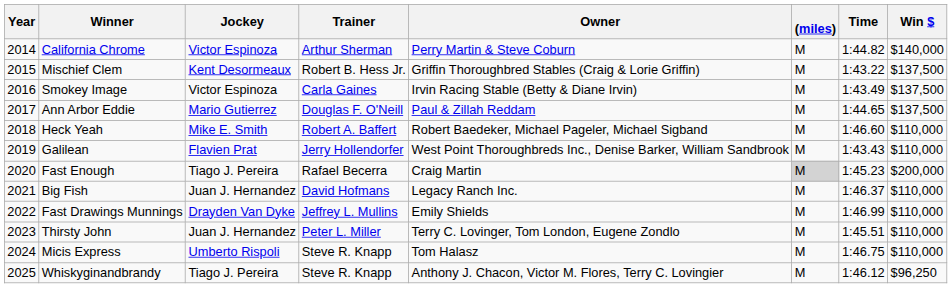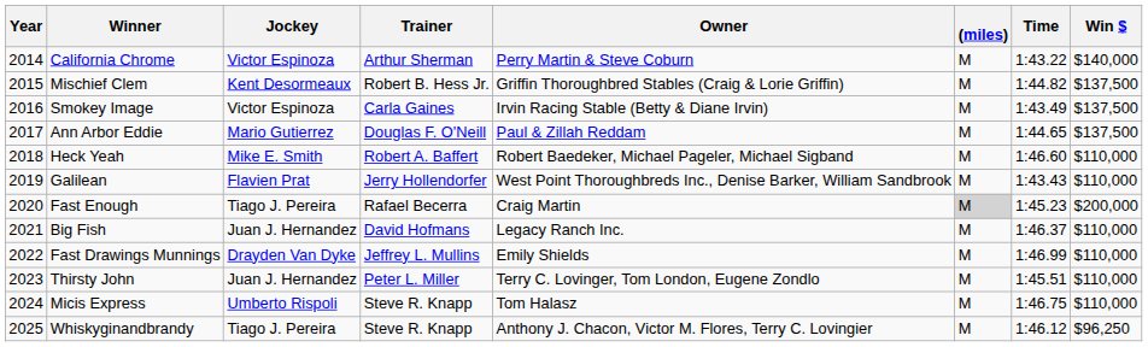 <table class="wikitable sortable">
 <tr>
 <th>Year</th>
 <th>Winner</th>
 <th>Jockey</th>
 <th>Trainer</th>
 <th>Owner</th>
 <th><br> (<a href='#'>miles</a>)</th>
 <th>Time</th>
 <th>Win <a href='#'>$</a></th>
 </tr>
 <tr>
 <td>2014</td>
 <td><a href='#'>California Chrome</a></td>
 <td><a href='#'>Victor Espinoza</a></td>
 <td><a href='#'>Arthur Sherman</a></td>
 <td><a href='#'>Perry Martin & Steve Coburn</a></td>
 <td> M</td>
-<td>1:44.82</td>
+<td>1:43.22</td>
 <td>$140,000</td>
 </tr>
 <tr>
 <td>2015</td>
 <td>Mischief Clem</td>
 <td><a href='#'>Kent Desormeaux</a></td>
 <td>Robert B. Hess Jr.</td>
 <td>Griffin Thoroughbred Stables (Craig & Lorie Griffin)</td>
 <td> M</td>
-<td>1:43.22</td>
+<td>1:44.82</td>
 <td>$137,500</td>
 </tr>
 <tr>
 <td>2016</td>
 <td>Smokey Image</td>
 <td>Victor Espinoza</td>
 <td><a href='#'>Carla Gaines</a></td>
 <td>Irvin Racing Stable (Betty & Diane Irvin)</td>
 <td> M</td>
 <td>1:43.49</td>
 <td>$137,500</td>
 </tr>
 <tr>
 <td>2017</td>
 <td>Ann Arbor Eddie</td>
 <td><a href='#'>Mario Gutierrez</a></td>
 <td><a href='#'>Douglas F. O'Neill</a></td>
 <td><a href='#'>Paul & Zillah Reddam</a></td>
 <td> M</td>
 <td>1:44.65</td>
 <td>$137,500</td>
 </tr>
 <tr>
 <td>2018</td>
 <td>Heck Yeah</td>
 <td><a href='#'>Mike E. Smith</a></td>
 <td><a href='#'>Robert A. Baffert</a></td>
 <td>Robert Baedeker, Michael Pageler, Michael Sigband</td>
 <td> M</td>
 <td>1:46.60</td>
 <td>$110,000</td>
 </tr>
 <tr>
 <td>2019</td>
 <td>Galilean</td>
 <td><a href='#'>Flavien Prat</a></td>
 <td><a href='#'>Jerry Hollendorfer</a></td>
 <td>West Point Thoroughbreds Inc., Denise Barker, William Sandbrook</td>
 <td> M</td>
 <td>1:43.43</td>
 <td>$110,000</td>
 </tr>
 <tr>
 <td>2020</td>
 <td>Fast Enough</td>
 <td>Tiago J. Pereira</td>
 <td>Rafael Becerra</td>
 <td>Craig Martin</td>
 <td style="background: lightgrey;"> M</td>
 <td>1:45.23</td>
 <td>$200,000</td>
 </tr>
 <tr>
 <td>2021</td>
 <td>Big Fish</td>
 <td>Juan J. Hernandez</td>
 <td><a href='#'>David Hofmans</a></td>
 <td>Legacy Ranch Inc.</td>
 <td> M</td>
 <td>1:46.37</td>
 <td>$110,000</td>
 </tr>
 <tr>
 <td>2022</td>
 <td>Fast Drawings Munnings</td>
 <td><a href='#'>Drayden Van Dyke</a></td>
 <td><a href='#'>Jeffrey L. Mullins</a></td>
 <td>Emily Shields</td>
 <td> M</td>
 <td>1:46.99</td>
 <td>$110,000</td>
 </tr>
 <tr>
 <td>2023</td>
 <td>Thirsty John</td>
 <td>Juan J. Hernandez</td>
 <td><a href='#'>Peter L. Miller</a></td>
 <td>Terry C. Lovinger, Tom London, Eugene Zondlo</td>
 <td> M</td>
 <td>1:45.51</td>
 <td>$110,000</td>
 </tr>
 <tr>
 <td>2024</td>
 <td>Micis Express</td>
 <td><a href='#'>Umberto Rispoli</a></td>
 <td>Steve R. Knapp</td>
 <td>Tom Halasz</td>
 <td> M</td>
 <td>1:46.75</td>
 <td>$110,000</td>
 </tr>
 <tr>
 <td>2025</td>
 <td>Whiskyginandbrandy</td>
 <td>Tiago J. Pereira</td>
 <td>Steve R. Knapp</td>
 <td>Anthony J. Chacon, Victor M. Flores, Terry C. Lovingier</td>
 <td> M</td>
 <td>1:46.12</td>
 <td>$96,250</td>
 </tr>
 </table>
